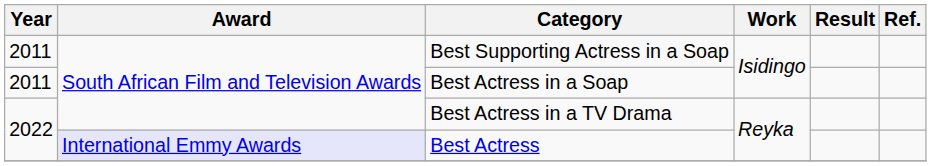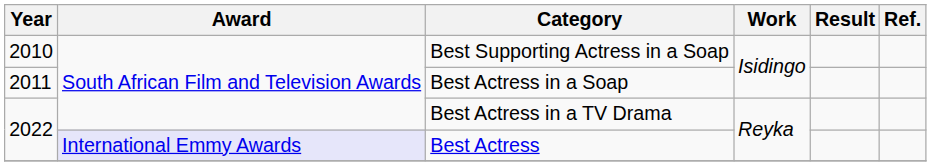 <table class="wikitable plainrowheaders">
 <tr>
 <th>Year</th>
 <th>Award</th>
 <th>Category</th>
 <th>Work</th>
 <th>Result</th>
 <th>Ref.</th>
 </tr>
 <tr>
-<td>2011</td>
+<td>2010</td>
 <td rowspan="3"><a href='#'>South African Film and Television Awards</a></td>
 <td>Best Supporting Actress in a Soap</td>
 <td rowspan="2"><em>Isidingo</em></td>
 <td></td>
 </tr>
 <tr>
 <td>2011</td>
 <td>Best Actress in a Soap</td>
 <td></td>
 <td></td>
 </tr>
 <tr>
 <td rowspan="2">2022</td>
 <td>Best Actress in a TV Drama</td>
 <td rowspan="2"><em>Reyka</em></td>
 <td></td>
 <td></td>
 </tr>
 <tr>
 <td style="background: lavender;"><a href='#'>International Emmy Awards</a></td>
 <td><a href='#'>Best Actress</a></td>
 <td></td>
 <td></td>
 </tr>
 <tr>
 </tr>
 </table>
